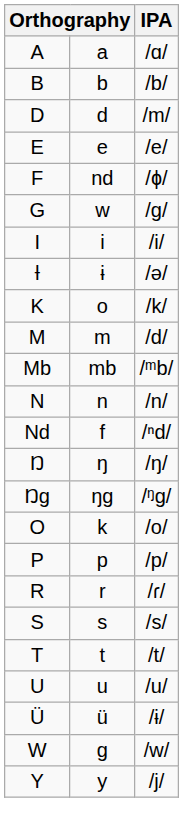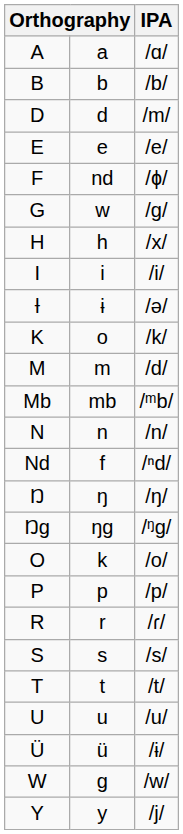 <table class="wikitable" style="text-align: center;">
 <tr>
 <th colspan="2">Orthography</th>
 <th>IPA</th>
 </tr>
 <tr>
 <td>A</td>
 <td>a</td>
 <td>/ɑ/</td>
 </tr>
 <tr>
 <td>B</td>
 <td>b</td>
 <td>/b/</td>
 </tr>
 <tr>
 <td>D</td>
 <td>d</td>
 <td>/m/</td>
 </tr>
 <tr>
 <td>E</td>
 <td>e</td>
 <td>/e/</td>
 </tr>
 <tr>
 <td>F</td>
 <td>nd</td>
 <td>/ɸ/</td>
 </tr>
 <tr>
 <td>G</td>
 <td>w</td>
 <td>/ɡ/</td>
+</tr>
+<tr>
+<td>H</td>
+<td>h</td>
+<td>/x/</td>
 </tr>
 <tr>
 <td>I</td>
 <td>i</td>
 <td>/i/</td>
 </tr>
 <tr>
 <td>Ɨ</td>
 <td>ɨ</td>
 <td>/ə/</td>
 </tr>
 <tr>
 <td>K</td>
 <td>o</td>
 <td>/k/</td>
 </tr>
 <tr>
 <td>M</td>
 <td>m</td>
 <td>/d/</td>
 </tr>
 <tr>
 <td>Mb</td>
 <td>mb</td>
 <td>/ᵐb/</td>
 </tr>
 <tr>
 <td>N</td>
 <td>n</td>
 <td>/n/</td>
 </tr>
 <tr>
 <td>Nd</td>
 <td>f</td>
 <td>/ⁿd/</td>
 </tr>
 <tr>
 <td>Ŋ</td>
 <td>ŋ</td>
 <td>/ŋ/</td>
 </tr>
 <tr>
 <td>Ŋg</td>
 <td>ŋg</td>
 <td>/ᵑɡ/</td>
 </tr>
 <tr>
 <td>O</td>
 <td>k</td>
 <td>/o/</td>
 </tr>
 <tr>
 <td>P</td>
 <td>p</td>
 <td>/p/</td>
 </tr>
 <tr>
 <td>R</td>
 <td>r</td>
 <td>/ɾ/</td>
 </tr>
 <tr>
 <td>S</td>
 <td>s</td>
 <td>/s/</td>
 </tr>
 <tr>
 <td>T</td>
 <td>t</td>
 <td>/t/</td>
 </tr>
 <tr>
 <td>U</td>
 <td>u</td>
 <td>/u/</td>
 </tr>
 <tr>
 <td>Ü</td>
 <td>ü</td>
 <td>/ɨ/</td>
 </tr>
 <tr>
 <td>W</td>
 <td>g</td>
 <td>/w/</td>
 </tr>
 <tr>
 <td>Y</td>
 <td>y</td>
 <td>/j/</td>
 </tr>
 </table>
